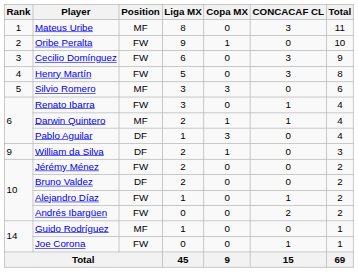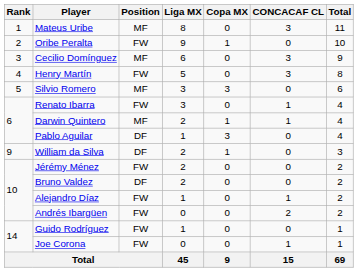 <table class="wikitable sortable">
 <tr>
 <th>Rank</th>
 <th>Player</th>
 <th>Position</th>
 <th>Liga MX</th>
 <th>Copa MX</th>
 <th>CONCACAF CL</th>
 <th>Total</th>
 </tr>
 <tr>
 <td align="center">1</td>
 <td> <a href='#'>Mateus Uribe</a></td>
 <td align="center">MF</td>
 <td align="center">8</td>
 <td align="center">0</td>
 <td align="center">3</td>
 <td align="center">11</td>
 </tr>
 <tr>
 <td align="center">2</td>
 <td> <a href='#'>Oribe Peralta</a></td>
 <td align="center">FW</td>
 <td align="center">9</td>
 <td align="center">1</td>
 <td align="center">0</td>
 <td align="center">10</td>
 </tr>
 <tr>
 <td align="center">3</td>
 <td> <a href='#'>Cecilio Domínguez</a></td>
-<td align="center">FW</td>
+<td align="center">MF</td>
 <td align="center">6</td>
 <td align="center">0</td>
 <td align="center">3</td>
 <td align="center">9</td>
 </tr>
 <tr>
 <td align="center">4</td>
 <td> <a href='#'>Henry Martín</a></td>
 <td align="center">FW</td>
 <td align="center">5</td>
 <td align="center">0</td>
 <td align="center">3</td>
 <td align="center">8</td>
 </tr>
 <tr>
 <td align="center">5</td>
 <td> <a href='#'>Silvio Romero</a></td>
 <td align="center">MF</td>
 <td align="center">3</td>
 <td align="center">3</td>
 <td align="center">0</td>
 <td align="center">6</td>
 </tr>
 <tr>
 <td rowspan="3">6</td>
 <td> <a href='#'>Renato Ibarra</a></td>
 <td align="center">FW</td>
 <td align="center">3</td>
 <td align="center">0</td>
 <td align="center">1</td>
 <td align="center">4</td>
 </tr>
 <tr>
 <td> <a href='#'>Darwin Quintero</a></td>
 <td align="center">MF</td>
 <td align="center">2</td>
 <td align="center">1</td>
 <td align="center">1</td>
 <td align="center">4</td>
 </tr>
 <tr>
 <td> <a href='#'>Pablo Aguilar</a></td>
 <td align="center">DF</td>
 <td align="center">1</td>
 <td align="center">3</td>
 <td align="center">0</td>
 <td align="center">4</td>
 </tr>
 <tr>
 <td>9</td>
 <td> <a href='#'>William da Silva</a></td>
 <td align="center">DF</td>
 <td align="center">2</td>
 <td align="center">1</td>
 <td align="center">0</td>
 <td align="center">3</td>
 </tr>
 <tr>
 <td rowspan="4">10</td>
 <td> <a href='#'>Jérémy Ménez</a></td>
 <td align="center">FW</td>
 <td align="center">2</td>
 <td align="center">0</td>
 <td align="center">0</td>
 <td align="center">2</td>
 </tr>
 <tr>
 <td> <a href='#'>Bruno Valdez</a></td>
 <td align="center">DF</td>
 <td align="center">2</td>
 <td align="center">0</td>
 <td align="center">0</td>
 <td align="center">2</td>
 </tr>
 <tr>
 <td> <a href='#'>Alejandro Díaz</a></td>
 <td align="center">FW</td>
 <td align="center">1</td>
 <td align="center">0</td>
 <td align="center">1</td>
 <td align="center">2</td>
 </tr>
 <tr>
 <td> <a href='#'>Andrés Ibargüen</a></td>
 <td align="center">FW</td>
 <td align="center">0</td>
 <td align="center">0</td>
 <td align="center">2</td>
 <td align="center">2</td>
 </tr>
 <tr>
 <td rowspan="2">14</td>
 <td> <a href='#'>Guido Rodríguez</a></td>
-<td align="center">MF</td>
+<td align="center">FW</td>
 <td align="center">1</td>
 <td align="center">0</td>
 <td align="center">0</td>
 <td align="center">1</td>
 </tr>
 <tr>
 <td> <a href='#'>Joe Corona</a></td>
 <td align="center">FW</td>
 <td align="center">0</td>
 <td align="center">0</td>
 <td align="center">1</td>
 <td align="center">1</td>
 </tr>
 <tr>
 <th colspan="3">Total</th>
 <th align="center">45</th>
 <th align="center">9</th>
 <th align="center">15</th>
 <th align="center">69</th>
 </tr>
 </table>
